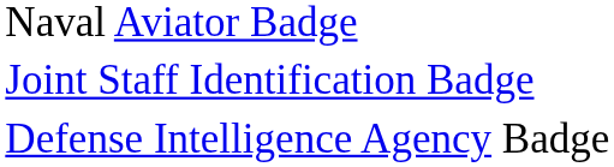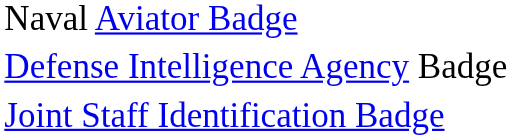 <table>
 <tr>
 <td></td>
 <td>Naval <a href='#'>Aviator Badge</a></td>
 </tr>
 <tr>
 <td></td>
-<td><a href='#'>Joint Staff Identification Badge</a></td>
+<td><a href='#'>Defense Intelligence Agency</a> Badge</td>
 </tr>
 <tr>
 <td></td>
-<td><a href='#'>Defense Intelligence Agency</a> Badge</td>
+<td><a href='#'>Joint Staff Identification Badge</a></td>
 </tr>
 </table>
